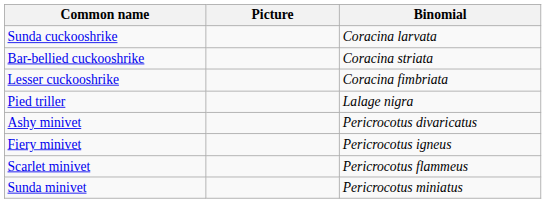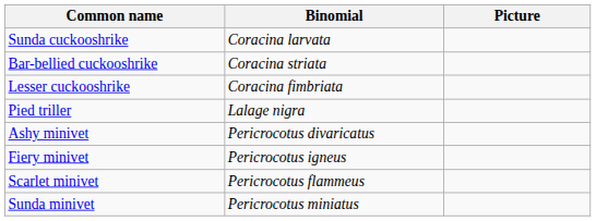 <table width=50% class="wikitable">
 <tr>
 <th width=30%>Common name</th>
+<th width=30%>Binomial</th>
 <th width=20%>Picture</th>
-<th width=30%>Binomial</th>
 </tr>
 <tr>
 <td><a href='#'>Sunda cuckooshrike</a></td>
+<td><em>Coracina larvata</em></td>
 <td></td>
-<td><em>Coracina larvata</em></td>
 </tr>
 <tr>
 <td><a href='#'>Bar-bellied cuckooshrike</a></td>
+<td><em>Coracina striata</em></td>
 <td></td>
-<td><em>Coracina striata</em></td>
 </tr>
 <tr>
 <td><a href='#'>Lesser cuckooshrike</a></td>
+<td><em>Coracina fimbriata</em></td>
 <td></td>
-<td><em>Coracina fimbriata</em></td>
 </tr>
 <tr>
 <td><a href='#'>Pied triller</a></td>
+<td><em>Lalage nigra</em></td>
 <td></td>
-<td><em>Lalage nigra</em></td>
 </tr>
 <tr>
 <td><a href='#'>Ashy minivet</a></td>
+<td><em>Pericrocotus divaricatus</em></td>
 <td></td>
-<td><em>Pericrocotus divaricatus</em></td>
 </tr>
 <tr>
 <td><a href='#'>Fiery minivet</a></td>
+<td><em>Pericrocotus igneus</em></td>
 <td></td>
-<td><em>Pericrocotus igneus</em></td>
 </tr>
 <tr>
 <td><a href='#'>Scarlet minivet</a></td>
+<td><em>Pericrocotus flammeus</em></td>
 <td></td>
-<td><em>Pericrocotus flammeus</em></td>
 </tr>
 <tr>
 <td><a href='#'>Sunda minivet</a></td>
+<td><em>Pericrocotus miniatus</em></td>
 <td></td>
-<td><em>Pericrocotus miniatus</em></td>
 </tr>
 </table>
